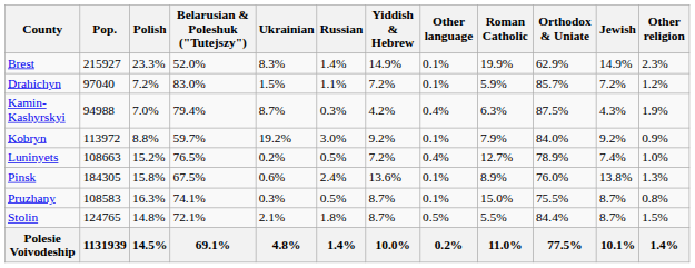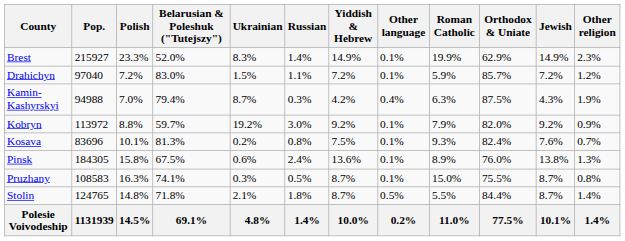 <table class="wikitable sortable mw-collapsible">
 <tr>
 <th>County</th>
 <th>Pop.</th>
 <th>Polish</th>
 <th>Belarusian & Poleshuk ("Tutejszy")</th>
 <th>Ukrainian</th>
 <th>Russian</th>
 <th>Yiddish & Hebrew</th>
 <th>Other language</th>
 <th>Roman Catholic</th>
 <th>Orthodox & Uniate</th>
 <th>Jewish</th>
 <th>Other religion</th>
 </tr>
 <tr>
 <td><a href='#'>Brest</a></td>
 <td>215927</td>
 <td>23.3%</td>
 <td>52.0%</td>
 <td>8.3%</td>
 <td>1.4%</td>
 <td>14.9%</td>
 <td>0.1%</td>
 <td>19.9%</td>
 <td>62.9%</td>
 <td>14.9%</td>
 <td>2.3%</td>
 </tr>
 <tr>
 <td><a href='#'>Drahichyn</a></td>
 <td>97040</td>
 <td>7.2%</td>
 <td>83.0%</td>
 <td>1.5%</td>
 <td>1.1%</td>
 <td>7.2%</td>
 <td>0.1%</td>
 <td>5.9%</td>
 <td>85.7%</td>
 <td>7.2%</td>
 <td>1.2%</td>
 </tr>
 <tr>
 <td><a href='#'>Kamin-Kashyrskyi</a></td>
 <td>94988</td>
 <td>7.0%</td>
 <td>79.4%</td>
 <td>8.7%</td>
 <td>0.3%</td>
 <td>4.2%</td>
 <td>0.4%</td>
 <td>6.3%</td>
 <td>87.5%</td>
 <td>4.3%</td>
 <td>1.9%</td>
 </tr>
 <tr>
 <td><a href='#'>Kobryn</a></td>
 <td>113972</td>
 <td>8.8%</td>
 <td>59.7%</td>
 <td>19.2%</td>
 <td>3.0%</td>
 <td>9.2%</td>
 <td>0.1%</td>
 <td>7.9%</td>
-<td>84.0%</td>
+<td>82.0%</td>
 <td>9.2%</td>
 <td>0.9%</td>
 </tr>
 <tr>
-<td><a href='#'>Luninyets</a></td>
-<td>108663</td>
-<td>15.2%</td>
-<td>76.5%</td>
+<td><a href='#'>Kosava</a></td>
+<td>83696</td>
+<td>10.1%</td>
+<td>81.3%</td>
 <td>0.2%</td>
-<td>0.5%</td>
-<td>7.2%</td>
-<td>0.4%</td>
-<td>12.7%</td>
-<td>78.9%</td>
-<td>7.4%</td>
-<td>1.0%</td>
+<td>0.8%</td>
+<td>7.5%</td>
+<td>0.1%</td>
+<td>9.3%</td>
+<td>82.4%</td>
+<td>7.6%</td>
+<td>0.7%</td>
 </tr>
 <tr>
 <td><a href='#'>Pinsk</a></td>
 <td>184305</td>
 <td>15.8%</td>
 <td>67.5%</td>
 <td>0.6%</td>
 <td>2.4%</td>
 <td>13.6%</td>
 <td>0.1%</td>
 <td>8.9%</td>
 <td>76.0%</td>
 <td>13.8%</td>
 <td>1.3%</td>
 </tr>
 <tr>
 <td><a href='#'>Pruzhany</a></td>
 <td>108583</td>
 <td>16.3%</td>
 <td>74.1%</td>
 <td>0.3%</td>
 <td>0.5%</td>
 <td>8.7%</td>
 <td>0.1%</td>
 <td>15.0%</td>
 <td>75.5%</td>
 <td>8.7%</td>
 <td>0.8%</td>
 </tr>
 <tr>
 <td><a href='#'>Stolin</a></td>
 <td>124765</td>
 <td>14.8%</td>
-<td>72.1%</td>
+<td>71.8%</td>
 <td>2.1%</td>
 <td>1.8%</td>
 <td>8.7%</td>
 <td>0.5%</td>
 <td>5.5%</td>
 <td>84.4%</td>
 <td>8.7%</td>
-<td>1.5%</td>
+<td>1.4%</td>
 </tr>
 <tr>
 <th><strong>Polesie Voivodeship</strong></th>
 <th><strong>1131939</strong></th>
 <th><strong>14.5%</strong></th>
 <th><strong>69.1%</strong></th>
 <th><strong>4.8%</strong></th>
 <th><strong>1.4%</strong></th>
 <th><strong>10.0%</strong></th>
 <th><strong>0.2%</strong></th>
 <th><strong>11.0%</strong></th>
 <th><strong>77.5%</strong></th>
 <th><strong>10.1%</strong></th>
 <th><strong>1.4%</strong></th>
 </tr>
 </table>
